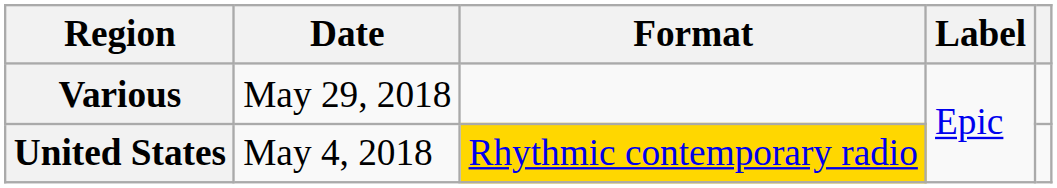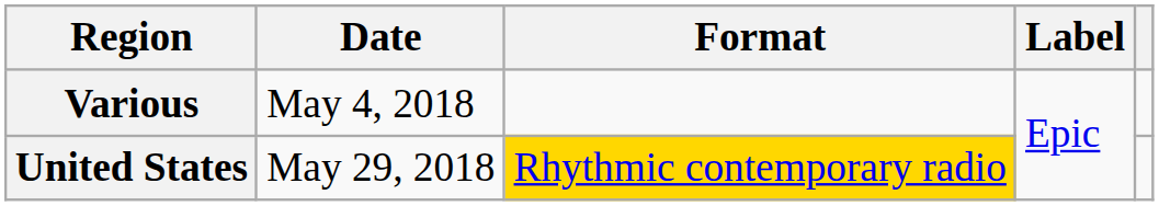 <table class="wikitable plainrowheaders">
 <tr>
 <th scope="col">Region</th>
 <th scope="col">Date</th>
 <th scope="col">Format</th>
 <th scope="col">Label</th>
 <th scope="col"></th>
 </tr>
 <tr>
 <th scope="row">Various</th>
-<td>May 29, 2018</td>
+<td>May 4, 2018</td>
 <td></td>
 <td rowspan="2"><a href='#'>Epic</a></td>
 <td></td>
 </tr>
 <tr>
 <th scope="row">United States</th>
-<td>May 4, 2018</td>
+<td>May 29, 2018</td>
 <td style="background: gold;"><a href='#'>Rhythmic contemporary radio</a></td>
 <td></td>
 </tr>
 </table>
